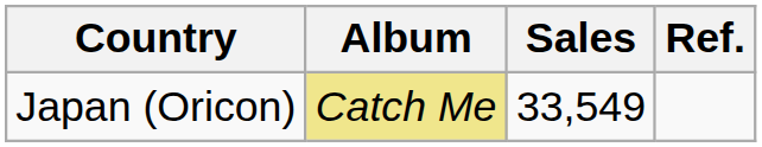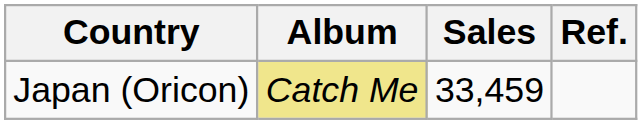 <table class="wikitable" style="text-align:center;">
 <tr>
 <th>Country</th>
 <th>Album</th>
 <th>Sales</th>
 <th>Ref.</th>
 </tr>
 <tr>
 <td rowspan=1>Japan (Oricon)</td>
 <td style="background: khaki;"><em>Catch Me</em></td>
-<td>33,549</td>
+<td>33,459</td>
 <td></td>
 </tr>
 </table>
